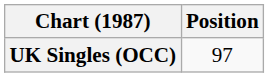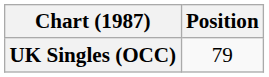 <table class="wikitable plainrowheaders" style="text-align:center">
 <tr>
 <th>Chart (1987)</th>
 <th>Position</th>
 </tr>
 <tr>
 <th scope="row">UK Singles (OCC)</th>
-<td>97</td>
+<td>79</td>
 </tr>
 </table>
